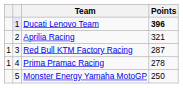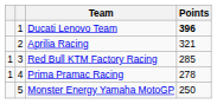 <table class="wikitable" style="font-size: 85%;">
 <tr>
 <th></th>
 <th></th>
 <th>Team</th>
 <th>Points</th>
 </tr>
 <tr>
 <td></td>
-<td align=center style="background: lavender;">1</td>
+<td align=center>1</td>
 <td> <a href='#'>Ducati Lenovo Team</a></td>
 <td align=left><strong>396</strong></td>
 </tr>
 <tr>
 <td></td>
 <td align=center>2</td>
 <td> <a href='#'>Aprilia Racing</a></td>
 <td align=left>321</td>
 </tr>
 <tr>
 <td> 1</td>
 <td align=center>3</td>
 <td> <a href='#'>Red Bull KTM Factory Racing</a></td>
-<td align=left>287</td>
+<td align=left>285</td>
 </tr>
 <tr>
 <td> 1</td>
 <td align=center>4</td>
 <td> <a href='#'>Prima Pramac Racing</a></td>
 <td align=left>278</td>
 </tr>
 <tr>
 <td></td>
 <td align=center>5</td>
 <td> <a href='#'>Monster Energy Yamaha MotoGP</a></td>
 <td align=left>250</td>
 </tr>
 </table>
